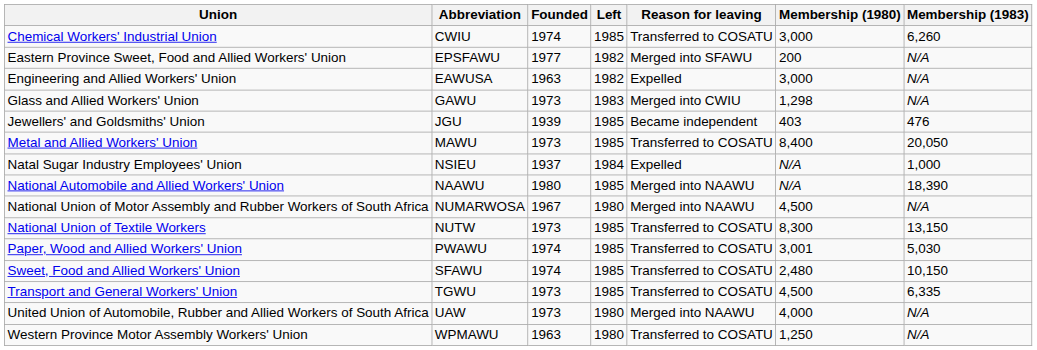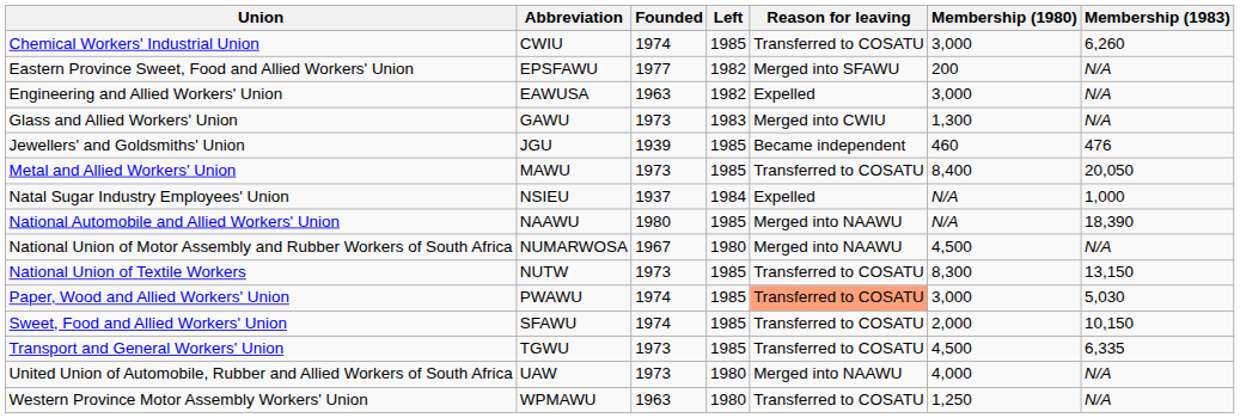 <table class="wikitable sortable">
 <tr>
 <th>Union</th>
 <th>Abbreviation</th>
 <th>Founded</th>
 <th>Left</th>
 <th>Reason for leaving</th>
 <th>Membership (1980)</th>
 <th>Membership (1983)</th>
 </tr>
 <tr>
 <td><a href='#'>Chemical Workers' Industrial Union</a></td>
 <td>CWIU</td>
 <td>1974</td>
 <td>1985</td>
 <td>Transferred to COSATU</td>
 <td>3,000</td>
 <td>6,260</td>
 </tr>
 <tr>
 <td>Eastern Province Sweet, Food and Allied Workers' Union</td>
 <td>EPSFAWU</td>
 <td>1977</td>
 <td>1982</td>
 <td>Merged into SFAWU</td>
 <td>200</td>
 <td><em>N/A</em></td>
 </tr>
 <tr>
 <td>Engineering and Allied Workers' Union</td>
 <td>EAWUSA</td>
 <td>1963</td>
 <td>1982</td>
 <td>Expelled</td>
 <td>3,000</td>
 <td><em>N/A</em></td>
 </tr>
 <tr>
 <td>Glass and Allied Workers' Union</td>
 <td>GAWU</td>
 <td>1973</td>
 <td>1983</td>
 <td>Merged into CWIU</td>
-<td>1,298</td>
+<td>1,300</td>
 <td><em>N/A</em></td>
 </tr>
 <tr>
 <td>Jewellers' and Goldsmiths' Union</td>
 <td>JGU</td>
 <td>1939</td>
 <td>1985</td>
 <td>Became independent</td>
-<td>403</td>
+<td>460</td>
 <td>476</td>
 </tr>
 <tr>
 <td><a href='#'>Metal and Allied Workers' Union</a></td>
 <td>MAWU</td>
 <td>1973</td>
 <td>1985</td>
 <td>Transferred to COSATU</td>
 <td>8,400</td>
 <td>20,050</td>
 </tr>
 <tr>
 <td>Natal Sugar Industry Employees' Union</td>
 <td>NSIEU</td>
 <td>1937</td>
 <td>1984</td>
 <td>Expelled</td>
 <td><em>N/A</em></td>
 <td>1,000</td>
 </tr>
 <tr>
 <td><a href='#'>National Automobile and Allied Workers' Union</a></td>
 <td>NAAWU</td>
 <td>1980</td>
 <td>1985</td>
 <td>Merged into NAAWU</td>
 <td><em>N/A</em></td>
 <td>18,390</td>
 </tr>
 <tr>
 <td>National Union of Motor Assembly and Rubber Workers of South Africa</td>
 <td>NUMARWOSA</td>
 <td>1967</td>
 <td>1980</td>
 <td>Merged into NAAWU</td>
 <td>4,500</td>
 <td><em>N/A</em></td>
 </tr>
 <tr>
 <td><a href='#'>National Union of Textile Workers</a></td>
 <td>NUTW</td>
 <td>1973</td>
 <td>1985</td>
 <td>Transferred to COSATU</td>
 <td>8,300</td>
 <td>13,150</td>
 </tr>
 <tr>
 <td><a href='#'>Paper, Wood and Allied Workers' Union</a></td>
 <td>PWAWU</td>
 <td>1974</td>
 <td>1985</td>
-<td>Transferred to COSATU</td>
-<td>3,001</td>
+<td style="background: lightsalmon;">Transferred to COSATU</td>
+<td>3,000</td>
 <td>5,030</td>
 </tr>
 <tr>
 <td><a href='#'>Sweet, Food and Allied Workers' Union</a></td>
 <td>SFAWU</td>
 <td>1974</td>
 <td>1985</td>
 <td>Transferred to COSATU</td>
-<td>2,480</td>
+<td>2,000</td>
 <td>10,150</td>
 </tr>
 <tr>
 <td><a href='#'>Transport and General Workers' Union</a></td>
 <td>TGWU</td>
 <td>1973</td>
 <td>1985</td>
 <td>Transferred to COSATU</td>
 <td>4,500</td>
 <td>6,335</td>
 </tr>
 <tr>
 <td>United Union of Automobile, Rubber and Allied Workers of South Africa</td>
 <td>UAW</td>
 <td>1973</td>
 <td>1980</td>
 <td>Merged into NAAWU</td>
 <td>4,000</td>
 <td><em>N/A</em></td>
 </tr>
 <tr>
 <td>Western Province Motor Assembly Workers' Union</td>
 <td>WPMAWU</td>
 <td>1963</td>
 <td>1980</td>
 <td>Transferred to COSATU</td>
 <td>1,250</td>
 <td><em>N/A</em></td>
 </tr>
 </table>
